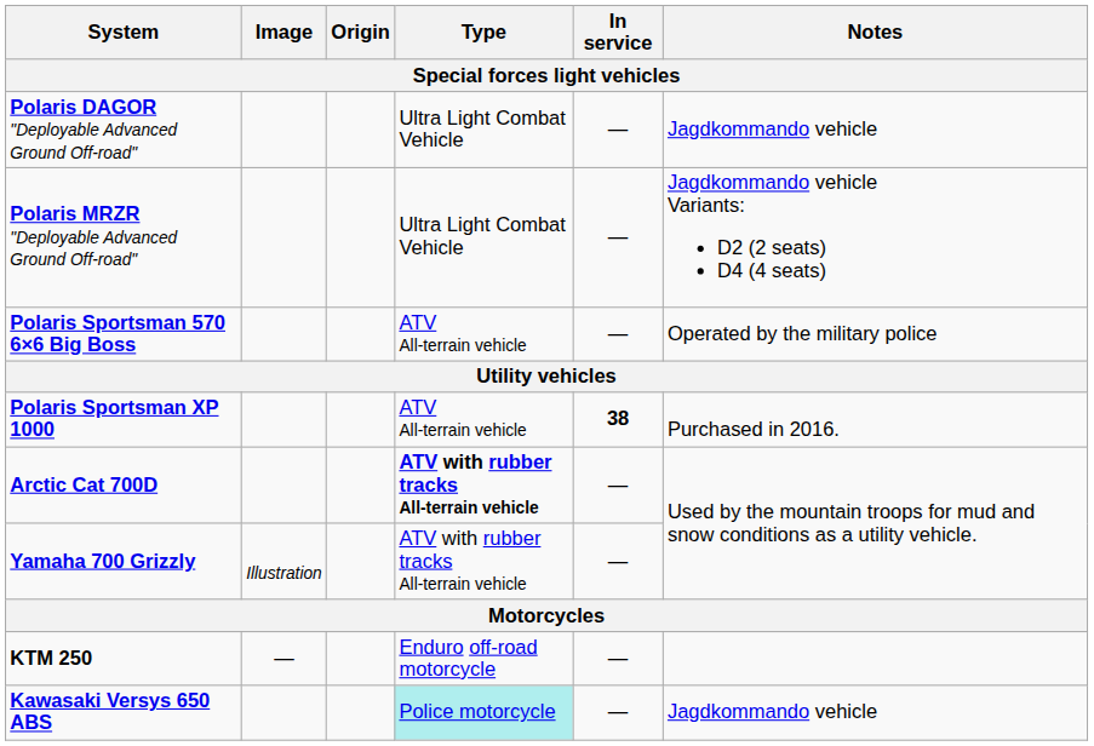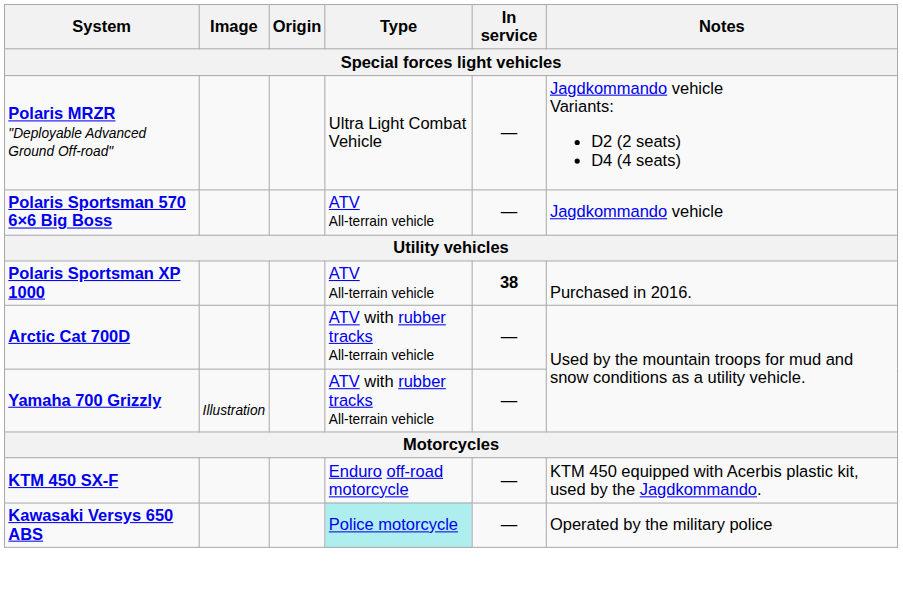 <table class="wikitable">
 <tr>
 <th>System</th>
 <th>Image</th>
 <th>Origin</th>
 <th>Type</th>
 <th>In service</th>
 <th>Notes</th>
 </tr>
 <tr>
 <th colspan="6">Special forces light vehicles</th>
-</tr>
-<tr>
-<td><a href='#'><strong>Polaris DAGOR</strong></a><br><em><small>"Deployable Advanced Ground Off-road"</small></em></td>
-<td style="text-align: center; "></td>
-<td></td>
-<td>Ultra Light Combat Vehicle</td>
-<td style="text-align: center; ">—</td>
-<td><a href='#'>Jagdkommando</a> vehicle</td>
 </tr>
 <tr>
 <td><strong><a href='#'>Polaris MRZR</a></strong><br><em><small>"Deployable Advanced Ground Off-road"</small></em></td>
 <td style="text-align: center; "></td>
 <td></td>
 <td>Ultra Light Combat Vehicle</td>
 <td style="text-align: center; ">—</td>
 <td><a href='#'>Jagdkommando</a> vehicle<br>Variants:<ul><li>D2 (2 seats)</li><li>D4 (4 seats)</li></ul></td>
 </tr>
 <tr>
 <td><a href='#'><strong>Polaris Sportsman 570 6×6 Big Boss</strong></a></td>
 <td style="text-align: center; "></td>
 <td></td>
 <td><a href='#'>ATV</a><br><small>All-terrain vehicle</small></td>
 <td style="text-align: center; ">—</td>
-<td>Operated by the military police</td>
+<td><a href='#'>Jagdkommando</a> vehicle</td>
 </tr>
 <tr>
 <th colspan="6">Utility vehicles</th>
 </tr>
 <tr>
 <td><a href='#'><strong>Polaris Sportsman XP 1000</strong></a></td>
 <td></td>
 <td></td>
 <td><a href='#'>ATV</a><br><small>All-terrain vehicle</small></td>
 <td style="text-align: center; "><strong>38</strong></td>
 <td><br>Purchased in 2016.</td>
 </tr>
 <tr>
 <td><a href='#'><strong>Arctic Cat 700D</strong></a></td>
 <td style="text-align: center; "></td>
 <td></td>
-<td><strong><a href='#'>ATV</a> with <a href='#'>rubber tracks</a><br><small>All-terrain vehicle</small></strong></td>
+<td><a href='#'>ATV</a> with <a href='#'>rubber tracks</a><br><small>All-terrain vehicle</small></td>
 <td style="text-align: center; ">—</td>
 <td rowspan="2">Used by the mountain troops for mud and snow conditions as a utility vehicle.</td>
 </tr>
 <tr>
 <td><a href='#'><strong>Yamaha 700 Grizzly</strong></a></td>
 <td style="text-align: center; "><br><small><em>Illustration</em></small></td>
 <td></td>
 <td><a href='#'>ATV</a> with <a href='#'>rubber tracks</a><br><small>All-terrain vehicle</small></td>
 <td style="text-align: center; ">—</td>
 </tr>
 <tr>
 <th colspan="6">Motorcycles</th>
 </tr>
 <tr>
-<td><strong>KTM 250</strong></td>
-<td style="text-align: center; ">—</td>
+<td><a href='#'><strong>KTM 450 SX-F</strong></a></td>
+<td style="text-align: center; "></td>
 <td></td>
 <td><a href='#'>Enduro</a> <a href='#'>off-road</a> <a href='#'>motorcycle</a></td>
 <td style="text-align: center; ">—</td>
-<td></td>
+<td>KTM 450 equipped with Acerbis plastic kit, used by the <a href='#'>Jagdkommando</a>.</td>
 </tr>
 <tr>
 <td><a href='#'><strong>Kawasaki Versys 650 ABS</strong></a></td>
 <td style="text-align: center; "></td>
 <td></td>
 <td style="background: paleturquoise;"><a href='#'>Police motorcycle</a></td>
 <td style="text-align: center; ">—</td>
-<td><a href='#'>Jagdkommando</a> vehicle</td>
+<td>Operated by the military police</td>
 </tr>
 </table>
